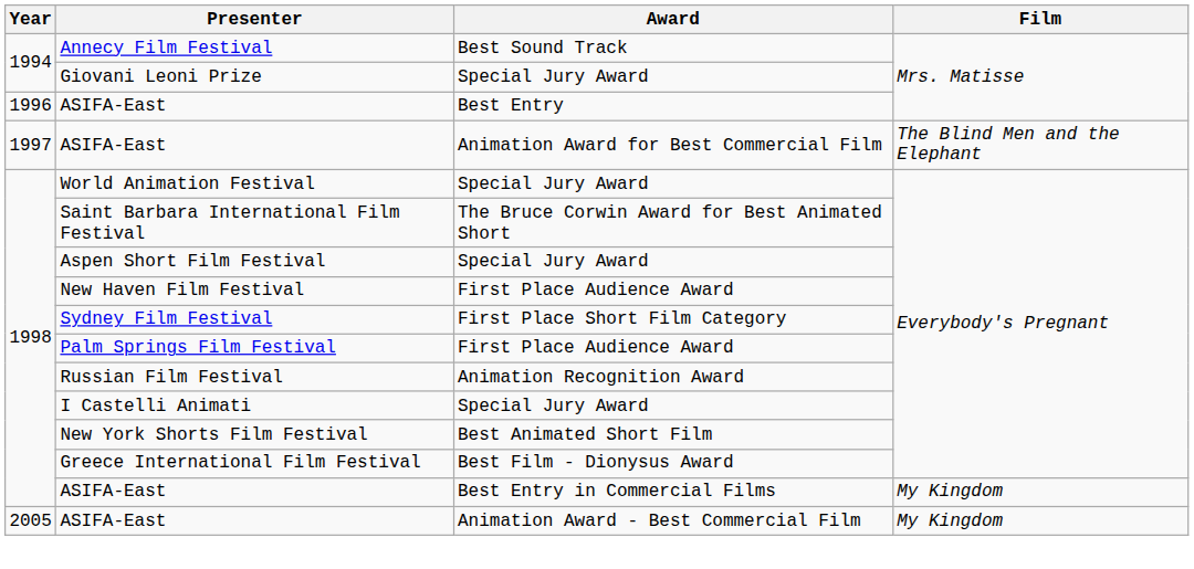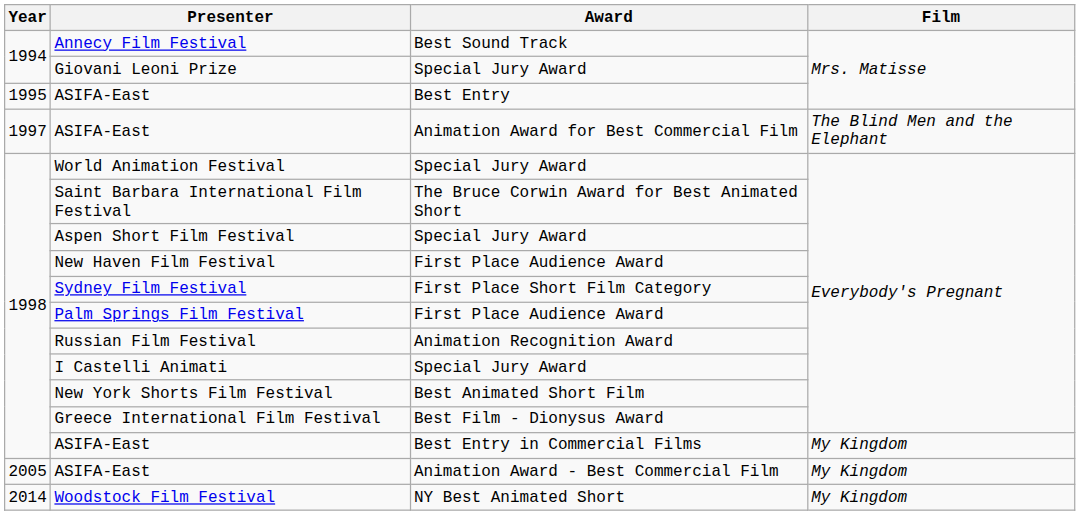 <table class="wikitable">
 <tr>
 <th>Year</th>
 <th>Presenter</th>
 <th>Award</th>
 <th>Film</th>
 </tr>
 <tr>
 <td rowspan=2>1994</td>
 <td><a href='#'>Annecy Film Festival</a></td>
 <td>Best Sound Track</td>
 <td rowspan=3><em>Mrs. Matisse</em></td>
 </tr>
 <tr>
 <td>Giovani Leoni Prize</td>
 <td>Special Jury Award</td>
 </tr>
 <tr>
-<td>1996</td>
+<td>1995</td>
 <td>ASIFA-East</td>
 <td>Best Entry</td>
 </tr>
 <tr>
 <td>1997</td>
 <td>ASIFA-East</td>
 <td>Animation Award for Best Commercial Film</td>
 <td><em>The Blind Men and the Elephant</em></td>
 </tr>
 <tr>
 <td rowspan=11>1998</td>
 <td>World Animation Festival</td>
 <td>Special Jury Award</td>
 <td rowspan=10><em>Everybody's Pregnant</em></td>
 </tr>
 <tr>
 <td>Saint Barbara International Film Festival</td>
 <td>The Bruce Corwin Award for Best Animated Short</td>
 </tr>
 <tr>
 <td>Aspen Short Film Festival</td>
 <td>Special Jury Award</td>
 </tr>
 <tr>
 <td>New Haven Film Festival</td>
 <td>First Place Audience Award</td>
 </tr>
 <tr>
 <td><a href='#'>Sydney Film Festival</a></td>
 <td>First Place Short Film Category</td>
 </tr>
 <tr>
 <td><a href='#'>Palm Springs Film Festival</a></td>
 <td>First Place Audience Award</td>
 </tr>
 <tr>
 <td>Russian Film Festival</td>
 <td>Animation Recognition Award</td>
 </tr>
 <tr>
 <td>I Castelli Animati</td>
 <td>Special Jury Award</td>
 </tr>
 <tr>
 <td>New York Shorts Film Festival</td>
 <td>Best Animated Short Film</td>
 </tr>
 <tr>
 <td>Greece International Film Festival</td>
 <td>Best Film - Dionysus Award</td>
 </tr>
 <tr>
 <td>ASIFA-East</td>
 <td>Best Entry in Commercial Films</td>
 <td><em>My Kingdom</em></td>
 </tr>
 <tr>
 <td>2005</td>
 <td>ASIFA-East</td>
 <td>Animation Award - Best Commercial Film</td>
 <td><em>My Kingdom</em></td>
 </tr>
+<tr>
+<td>2014</td>
+<td><a href='#'>Woodstock Film Festival</a></td>
+<td>NY Best Animated Short</td>
+<td><em>My Kingdom</em></td>
+</tr>
 </table>
